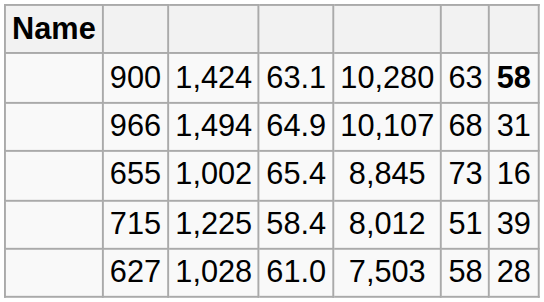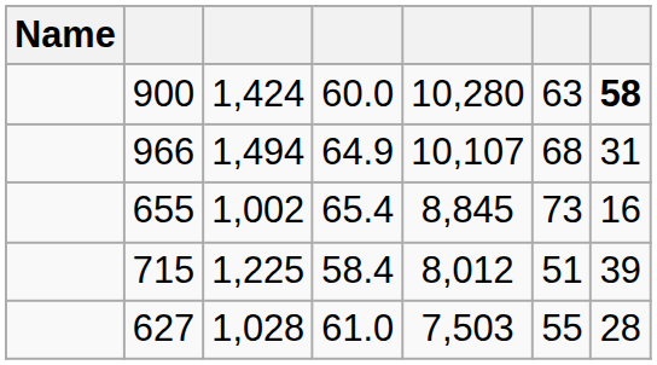 <table class="wikitable sortable" style="text-align:center">
 <tr>
 <th style=>Name</th>
 <th style=></th>
 <th style=></th>
 <th style=></th>
 <th style=></th>
 <th style=></th>
 <th style=></th>
 </tr>
 <tr>
 <td></td>
 <td>900</td>
 <td>1,424</td>
-<td>63.1</td>
+<td>60.0</td>
 <td>10,280</td>
 <td>63</td>
 <td><strong>58</strong></td>
 </tr>
 <tr>
 <td></td>
 <td>966</td>
 <td>1,494</td>
 <td>64.9</td>
 <td>10,107</td>
 <td>68</td>
 <td>31</td>
 </tr>
 <tr>
 <td></td>
 <td>655</td>
 <td>1,002</td>
 <td>65.4</td>
 <td>8,845</td>
 <td>73</td>
 <td>16</td>
 </tr>
 <tr>
 <td></td>
 <td>715</td>
 <td>1,225</td>
 <td>58.4</td>
 <td>8,012</td>
 <td>51</td>
 <td>39</td>
 </tr>
 <tr>
 <td></td>
 <td>627</td>
 <td>1,028</td>
 <td>61.0</td>
 <td>7,503</td>
-<td>58</td>
+<td>55</td>
 <td>28</td>
 </tr>
 </table>
